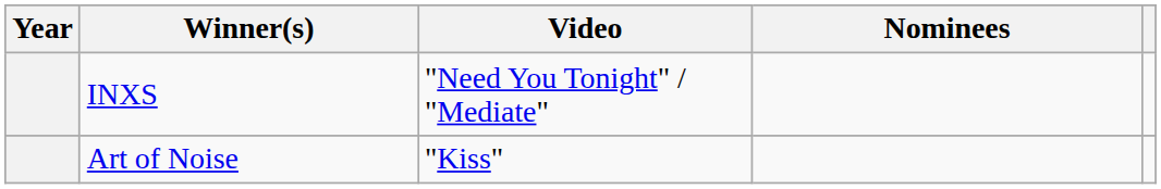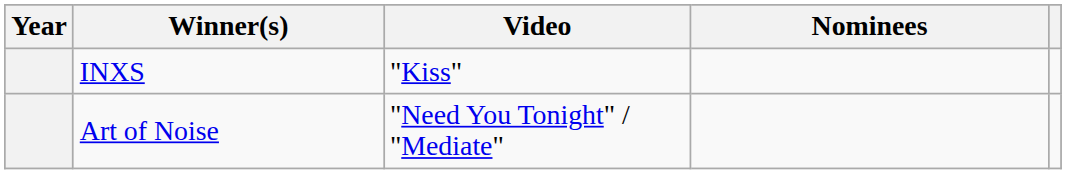 <table class="wikitable sortable">
 <tr>
 <th scope="col">Year</th>
 <th scope="col" style="width:250px;">Winner(s)</th>
 <th scope="col" style="width:250px;">Video</th>
 <th scope="col" style="width:300px;">Nominees</th>
 <th scope="col" class="unsortable"></th>
 </tr>
 <tr>
 <th scope="row"></th>
 <td><a href='#'>INXS</a></td>
-<td>"<a href='#'>Need You Tonight</a>" / "<a href='#'>Mediate</a>"</td>
+<td>"<a href='#'>Kiss</a>"</td>
 <td></td>
 <td align="center"></td>
 </tr>
 <tr>
 <th scope="row"></th>
 <td><a href='#'>Art of Noise</a> </td>
-<td>"<a href='#'>Kiss</a>"</td>
+<td>"<a href='#'>Need You Tonight</a>" / "<a href='#'>Mediate</a>"</td>
 <td></td>
 <td align="center"></td>
 </tr>
 </table>
